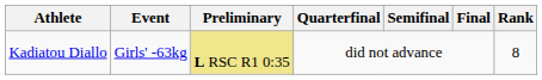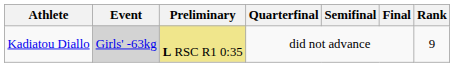 <table class="wikitable" style="text-align:left; font-size:90%">
 <tr>
 <th>Athlete</th>
 <th>Event</th>
 <th>Preliminary</th>
 <th>Quarterfinal</th>
 <th>Semifinal</th>
 <th>Final</th>
 <th>Rank</th>
 </tr>
 <tr>
 <td><a href='#'>Kadiatou Diallo</a></td>
-<td><a href='#'>Girls' -63kg</a></td>
+<td style="background: lightgrey;"><a href='#'>Girls' -63kg</a></td>
 <td align=center style="background: khaki;"> <br> <strong>L</strong> RSC R1 0:35</td>
 <td align=center colspan=3>did not advance</td>
-<td align=center>8</td>
+<td align=center>9</td>
 </tr>
 </table>
